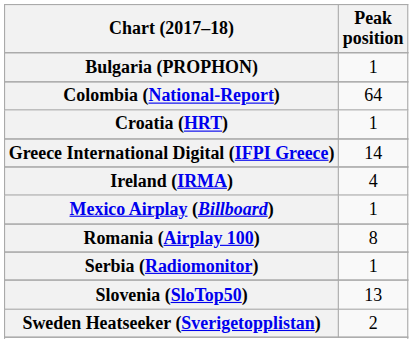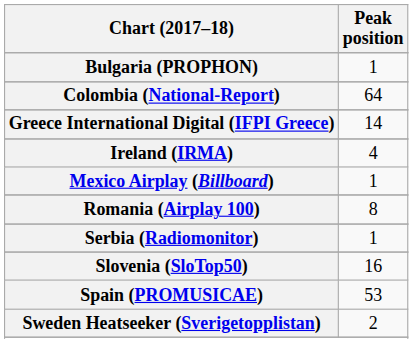 <table class="wikitable sortable plainrowheaders" style="text-align:center">
 <tr>
 <th>Chart (2017–18)</th>
 <th>Peak<br>position</th>
 </tr>
 <tr>
 </tr>
 <tr>
 </tr>
 <tr>
 </tr>
 <tr>
 </tr>
 <tr>
 <th scope="row">Bulgaria (PROPHON)</th>
 <td>1</td>
 </tr>
 <tr>
 </tr>
 <tr>
 <th scope="row">Colombia (<a href='#'>National-Report</a>)</th>
 <td>64</td>
-</tr>
-<tr>
-<th scope="row">Croatia (<a href='#'>HRT</a>)</th>
-<td>1</td>
 </tr>
 <tr>
 </tr>
 <tr>
 </tr>
 <tr>
 </tr>
 <tr>
 <th scope="row">Greece International Digital (<a href='#'>IFPI Greece</a>)</th>
 <td>14</td>
 </tr>
 <tr>
 </tr>
 <tr>
 </tr>
 <tr>
 </tr>
 <tr>
 </tr>
 <tr>
 <th scope="row">Ireland (<a href='#'>IRMA</a>)</th>
 <td>4</td>
 </tr>
 <tr>
 <th scope="row"><a href='#'>Mexico Airplay</a> (<em><a href='#'>Billboard</a></em>)</th>
 <td>1</td>
 </tr>
 <tr>
 </tr>
 <tr>
 </tr>
 <tr>
 </tr>
 <tr>
 </tr>
 <tr>
 <th scope="row">Romania (<a href='#'>Airplay 100</a>)</th>
 <td>8</td>
 </tr>
 <tr>
 </tr>
 <tr>
 </tr>
 <tr>
 <th scope="row">Serbia (<a href='#'>Radiomonitor</a>)</th>
 <td>1</td>
 </tr>
 <tr>
 </tr>
 <tr>
 </tr>
 <tr>
 <th scope="row">Slovenia (<a href='#'>SloTop50</a>)</th>
-<td>13</td>
+<td>16</td>
+</tr>
+<tr>
+<th scope="row">Spain (<a href='#'>PROMUSICAE</a>)</th>
+<td>53</td>
 </tr>
 <tr>
 <th scope="row">Sweden Heatseeker (<a href='#'>Sverigetopplistan</a>)</th>
 <td>2</td>
 </tr>
 <tr>
 </tr>
 <tr>
 </tr>
 <tr>
 </tr>
 <tr>
 </tr>
 <tr>
 </tr>
 <tr>
 </tr>
 </table>
